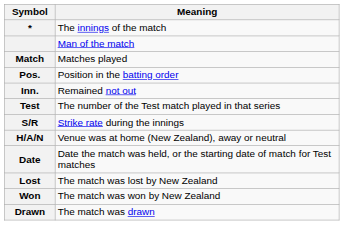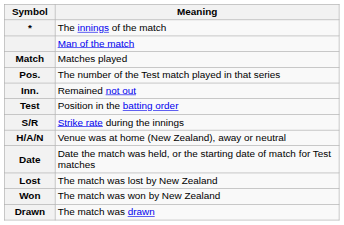 <table class="wikitable plainrowheaders" border="1">
 <tr>
 <th scope="col" style="width:75px">Symbol</th>
 <th scope="col" style="width:450px">Meaning</th>
 </tr>
 <tr>
 <th scope="row">*</th>
 <td>The <a href='#'>innings</a> of the match</td>
 </tr>
 <tr>
 <th scope="row"></th>
 <td><a href='#'>Man of the match</a></td>
 </tr>
 <tr>
 <th scope="row">Match</th>
 <td>Matches played</td>
 </tr>
 <tr>
 <th scope="row">Pos.</th>
-<td>Position in the <a href='#'>batting order</a></td>
+<td>The number of the Test match played in that series</td>
 </tr>
 <tr>
 <th scope="row">Inn.</th>
 <td>Remained <a href='#'>not out</a></td>
 </tr>
 <tr>
 <th scope="row">Test</th>
-<td>The number of the Test match played in that series</td>
+<td>Position in the <a href='#'>batting order</a></td>
 </tr>
 <tr>
 <th scope="row">S/R</th>
 <td><a href='#'>Strike rate</a> during the innings</td>
 </tr>
 <tr>
 <th scope="row">H/A/N</th>
 <td>Venue was at home (New Zealand), away or neutral</td>
 </tr>
 <tr>
 <th scope="row">Date</th>
 <td>Date the match was held, or the starting date of match for Test matches</td>
 </tr>
 <tr>
 <th scope="row">Lost</th>
 <td>The match was lost by New Zealand</td>
 </tr>
 <tr>
 <th scope="row">Won</th>
 <td>The match was won by New Zealand</td>
 </tr>
 <tr>
 <th scope="row">Drawn</th>
 <td>The match was <a href='#'>drawn</a></td>
 </tr>
 </table>
